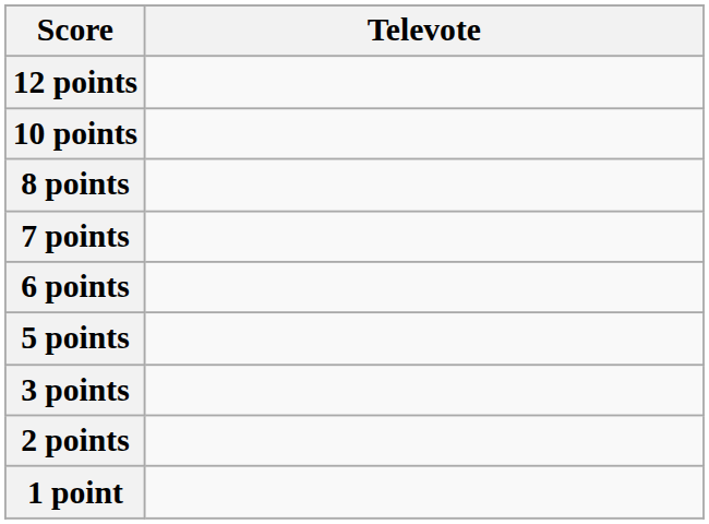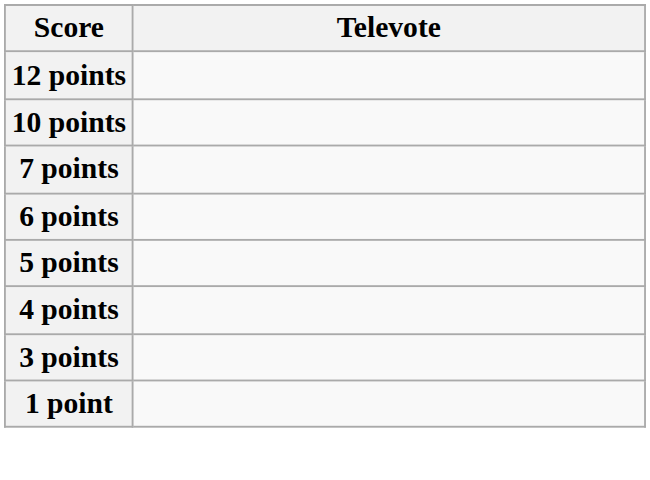 <table class="wikitable">
 <tr>
 </tr>
 <tr>
 <th scope="col" width="20%">Score</th>
 <th scope="col">Televote</th>
 </tr>
 <tr>
 <th scope="row">12 points</th>
 <td></td>
 </tr>
 <tr>
 <th scope="row">10 points</th>
 <td></td>
 </tr>
 <tr>
-<th scope="row">8 points</th>
-<td></td>
-</tr>
-<tr>
 <th scope="row">7 points</th>
 <td></td>
 </tr>
 <tr>
 <th scope="row">6 points</th>
 <td></td>
 </tr>
 <tr>
 <th scope="row">5 points</th>
 <td></td>
 </tr>
 <tr>
-<th scope="row">3 points</th>
+<th scope="row">4 points</th>
 <td></td>
 </tr>
 <tr>
-<th scope="row">2 points</th>
+<th scope="row">3 points</th>
 <td></td>
 </tr>
 <tr>
 <th scope="row">1 point</th>
 <td></td>
 </tr>
 </table>
